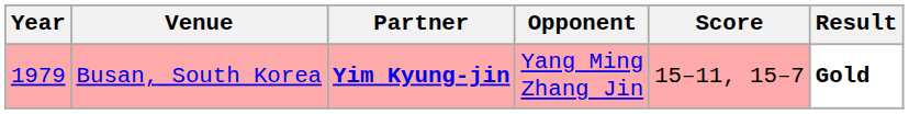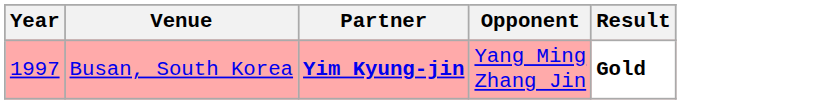 <table class="sortable wikitable" style="font-size: 90%;">
 <tr>
 <th>Year</th>
 <th>Venue</th>
 <th>Partner</th>
 <th>Opponent</th>
-<th>Score</th>
 <th>Result</th>
 </tr>
 <tr style="background:#FFAAAA">
-<td align="center"><a href='#'>1979</a></td>
+<td align="center"><a href='#'>1997</a></td>
 <td align="left"><a href='#'>Busan, South Korea</a></td>
 <td align="left"><strong> <a href='#'>Yim Kyung-jin</a></strong></td>
 <td align="left"> <a href='#'>Yang Ming</a> <br>  <a href='#'>Zhang Jin</a></td>
-<td align="left">15–11, 15–7</td>
 <td style="text-align:left; background:white"> <strong>Gold</strong></td>
 </tr>
 </table>
